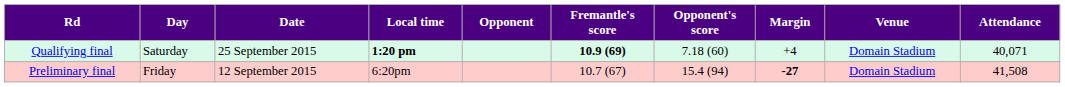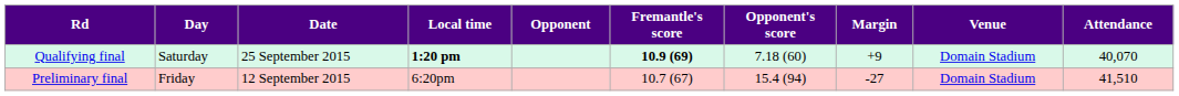 <table class="wikitable sortable" style="font-size:90%; text-align:center; width: 95%; margin-left: auto; margin-right: auto;">
 <tr style="text-align:center; color:white; font-weight:bold">
 <th style="background-color:indigo;" scope="col">Rd</th>
 <th style="background-color:indigo;" scope="col">Day</th>
 <th style="background-color:indigo;" scope="col">Date</th>
 <th style="background-color:indigo;" scope="col">Local time</th>
 <th style="background-color:indigo;" scope="col">Opponent</th>
 <th style="background-color:indigo;" scope="col">Fremantle's<br>score</th>
 <th style="background-color:indigo;" scope="col">Opponent's<br>score</th>
 <th style="background-color:indigo;" scope="col">Margin</th>
 <th style="background-color:indigo;" scope="col">Venue</th>
 <th style="background-color:indigo;" scope="col">Attendance</th>
 </tr>
 <tr style="background:#d9f9e9;">
 <td><a href='#'>Qualifying final</a></td>
 <td align=left>Saturday</td>
 <td align=left>25 September 2015</td>
 <td align=left><strong>1:20 pm</strong></td>
 <td align=left></td>
 <td><strong>10.9 (69)</strong></td>
 <td>7.18 (60)</td>
-<td>+4</td>
+<td>+9</td>
 <td><a href='#'>Domain Stadium</a></td>
-<td>40,071</td>
+<td>40,070</td>
 </tr>
 <tr style="background:#fcc;">
 <td><a href='#'>Preliminary final</a></td>
 <td align=left>Friday</td>
 <td align=left>12 September 2015</td>
 <td align=left>6:20pm</td>
 <td align=left></td>
 <td>10.7 (67)</td>
 <td>15.4 (94)</td>
-<td><strong>-27</strong></td>
+<td>-27</td>
 <td><a href='#'>Domain Stadium</a></td>
-<td>41,508</td>
+<td>41,510</td>
 </tr>
 </table>
